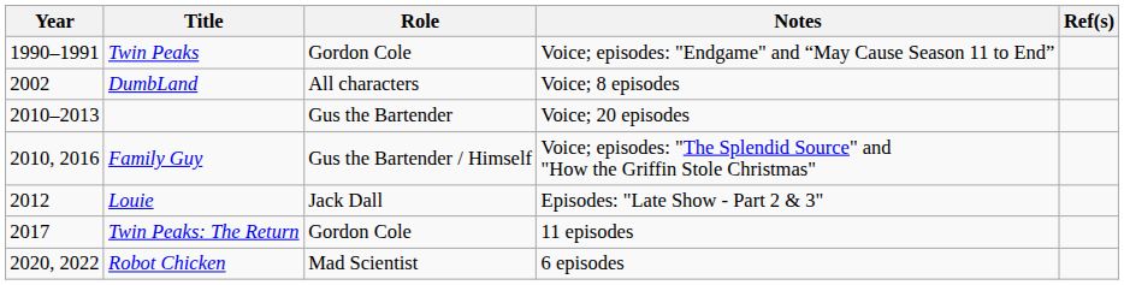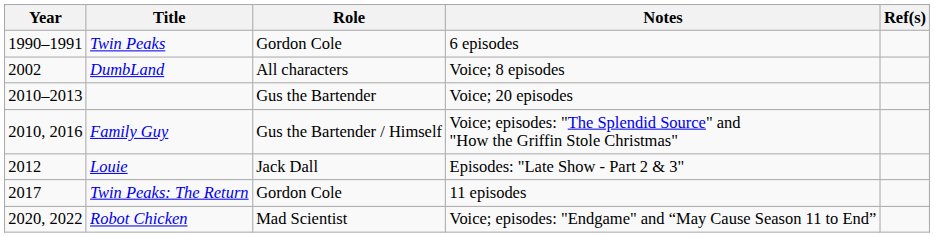 <table class="wikitable plainrowheaders">
 <tr>
 <th scope="col">Year</th>
 <th scope="col">Title</th>
 <th scope="col">Role</th>
 <th scope="col">Notes</th>
 <th scope="col">Ref(s)</th>
 </tr>
 <tr>
 <td>1990–1991</td>
 <td><em><a href='#'>Twin Peaks</a></em></td>
 <td>Gordon Cole</td>
-<td>Voice; episodes: "Endgame" and “May Cause Season 11 to End”</td>
+<td>6 episodes</td>
 <td style="text-align:center;"></td>
 </tr>
 <tr>
 <td>2002</td>
 <td><em><a href='#'>DumbLand</a></em></td>
 <td>All characters</td>
 <td>Voice; 8 episodes</td>
 <td style="text-align:center;"></td>
 </tr>
 <tr>
 <td>2010–2013</td>
 <td><em></em></td>
 <td>Gus the Bartender</td>
 <td>Voice; 20 episodes</td>
 <td style="text-align:center;"></td>
 </tr>
 <tr>
 <td>2010, 2016</td>
 <td><em><a href='#'>Family Guy</a></em></td>
 <td>Gus the Bartender /  Himself</td>
 <td>Voice; episodes: "<a href='#'>The Splendid Source</a>" and <br> "How the Griffin Stole Christmas"</td>
 <td style="text-align:center;"></td>
 </tr>
 <tr>
 <td>2012</td>
 <td><em><a href='#'>Louie</a></em></td>
 <td>Jack Dall</td>
 <td>Episodes: "Late Show - Part 2 & 3"</td>
 <td style="text-align:center;"></td>
 </tr>
 <tr>
 <td>2017</td>
 <td><em><a href='#'>Twin Peaks: The Return</a></em></td>
 <td>Gordon Cole</td>
 <td>11 episodes</td>
 <td style="text-align:center;"></td>
 </tr>
 <tr>
 <td>2020, 2022</td>
 <td><em><a href='#'>Robot Chicken</a></em></td>
 <td>Mad Scientist</td>
-<td>6 episodes</td>
+<td>Voice; episodes: "Endgame" and “May Cause Season 11 to End”</td>
 <td style="text-align:center;"></td>
 </tr>
 </table>
